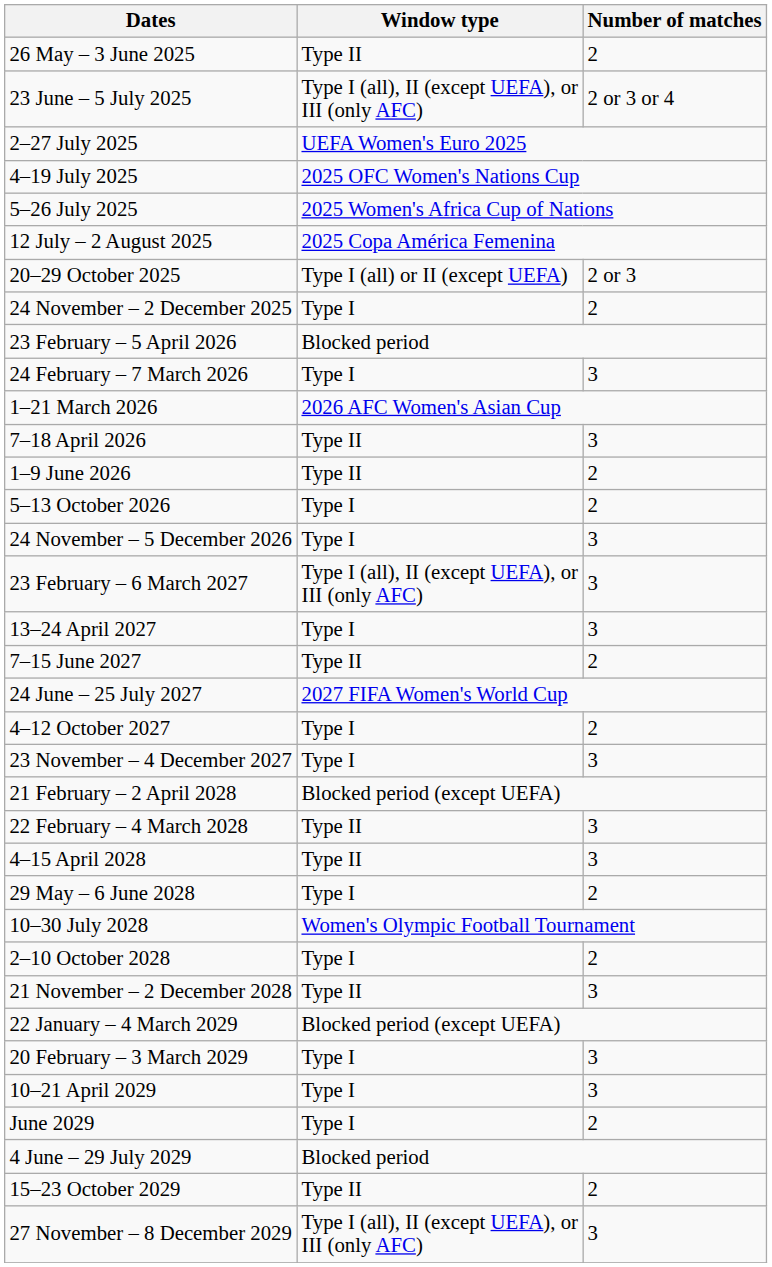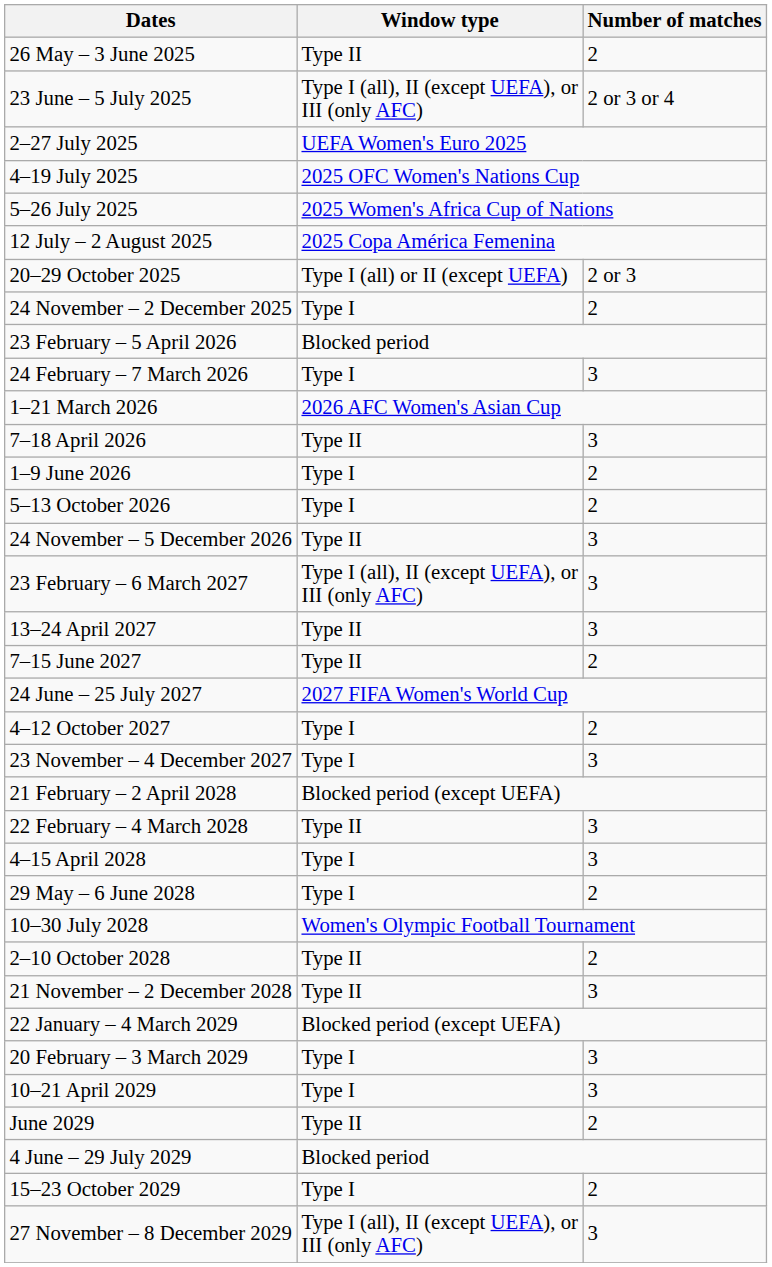 <table class="wikitable defaultcenter col1left">
 <tr>
 <th>Dates</th>
 <th>Window type</th>
 <th>Number of matches</th>
 </tr>
 <tr>
 <td>26 May – 3 June 2025</td>
 <td>Type II</td>
 <td>2</td>
 </tr>
 <tr>
 <td>23 June – 5 July 2025</td>
 <td>Type I (all), II (except <a href='#'>UEFA</a>), or<br> III (only <a href='#'>AFC</a>)</td>
 <td>2 or 3 or 4</td>
 </tr>
 <tr>
 <td>2–27 July 2025</td>
 <td colspan="2"><a href='#'>UEFA Women's Euro 2025</a></td>
 </tr>
 <tr>
 <td>4–19 July 2025</td>
 <td colspan="2"><a href='#'>2025 OFC Women's Nations Cup</a></td>
 </tr>
 <tr>
 <td>5–26 July 2025</td>
 <td colspan="2"><a href='#'>2025 Women's Africa Cup of Nations</a></td>
 </tr>
 <tr>
 <td>12 July – 2 August 2025</td>
 <td colspan="2"><a href='#'>2025 Copa América Femenina</a></td>
 </tr>
 <tr>
 <td>20–29 October 2025</td>
 <td>Type I (all) or II (except <a href='#'>UEFA</a>)</td>
 <td>2 or 3</td>
 </tr>
 <tr>
 <td>24 November – 2 December 2025</td>
 <td>Type I</td>
 <td>2</td>
 </tr>
 <tr>
 <td>23 February – 5 April 2026</td>
 <td colspan="2">Blocked period</td>
 </tr>
 <tr>
 <td>24 February – 7 March 2026</td>
 <td>Type I</td>
 <td>3</td>
 </tr>
 <tr>
 <td>1–21 March 2026</td>
 <td colspan="2"><a href='#'>2026 AFC Women's Asian Cup</a></td>
 </tr>
 <tr>
 <td>7–18 April 2026</td>
 <td>Type II</td>
 <td>3</td>
 </tr>
 <tr>
 <td>1–9 June  2026</td>
-<td>Type II</td>
+<td>Type I</td>
 <td>2</td>
 </tr>
 <tr>
 <td>5–13 October 2026</td>
 <td>Type I</td>
 <td>2</td>
 </tr>
 <tr>
 <td>24 November – 5 December 2026</td>
-<td>Type I</td>
+<td>Type II</td>
 <td>3</td>
 </tr>
 <tr>
 <td>23 February – 6 March 2027</td>
 <td>Type I (all), II (except <a href='#'>UEFA</a>), or<br> III (only <a href='#'>AFC</a>)</td>
 <td>3</td>
 </tr>
 <tr>
 <td>13–24 April 2027</td>
-<td>Type I</td>
+<td>Type II</td>
 <td>3</td>
 </tr>
 <tr>
 <td>7–15 June 2027</td>
 <td>Type II</td>
 <td>2</td>
 </tr>
 <tr>
 <td>24 June – 25 July 2027</td>
 <td colspan="2"><a href='#'>2027 FIFA Women's World Cup</a></td>
 </tr>
 <tr>
 <td>4–12 October 2027</td>
 <td>Type I</td>
 <td>2</td>
 </tr>
 <tr>
 <td>23 November – 4 December 2027</td>
 <td>Type I</td>
 <td>3</td>
 </tr>
 <tr>
 <td>21 February – 2 April 2028</td>
 <td colspan="2">Blocked period (except UEFA)</td>
 </tr>
 <tr>
 <td>22 February – 4 March 2028</td>
 <td>Type II</td>
 <td>3</td>
 </tr>
 <tr>
 <td>4–15 April 2028</td>
-<td>Type II</td>
+<td>Type I</td>
 <td>3</td>
 </tr>
 <tr>
 <td>29 May – 6 June 2028</td>
 <td>Type I</td>
 <td>2</td>
 </tr>
 <tr>
 <td>10–30 July 2028</td>
 <td colspan="2"><a href='#'>Women's Olympic Football Tournament</a></td>
 </tr>
 <tr>
 <td>2–10 October 2028</td>
-<td>Type I</td>
+<td>Type II</td>
 <td>2</td>
 </tr>
 <tr>
 <td>21 November – 2 December 2028</td>
 <td>Type II</td>
 <td>3</td>
 </tr>
 <tr>
 <td>22 January – 4 March 2029</td>
 <td colspan="2">Blocked period (except UEFA)</td>
 </tr>
 <tr>
 <td>20 February – 3 March 2029</td>
 <td>Type I</td>
 <td>3</td>
 </tr>
 <tr>
 <td>10–21 April 2029</td>
 <td>Type I</td>
 <td>3</td>
 </tr>
 <tr>
 <td>June 2029</td>
-<td>Type I</td>
+<td>Type II</td>
 <td>2</td>
 </tr>
 <tr>
 <td>4 June – 29 July 2029</td>
 <td colspan="2">Blocked period</td>
 </tr>
 <tr>
 <td>15–23 October 2029</td>
-<td>Type II</td>
+<td>Type I</td>
 <td>2</td>
 </tr>
 <tr>
 <td>27 November – 8 December 2029</td>
 <td>Type I (all), II (except <a href='#'>UEFA</a>), or<br> III (only <a href='#'>AFC</a>)</td>
 <td>3</td>
 </tr>
 <tr>
 </tr>
 </table>
